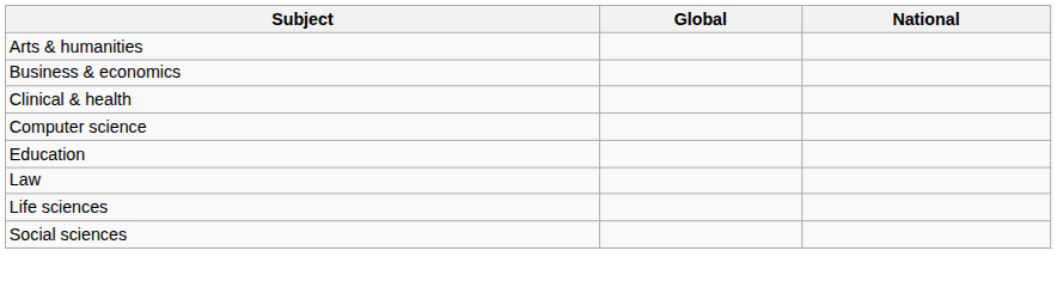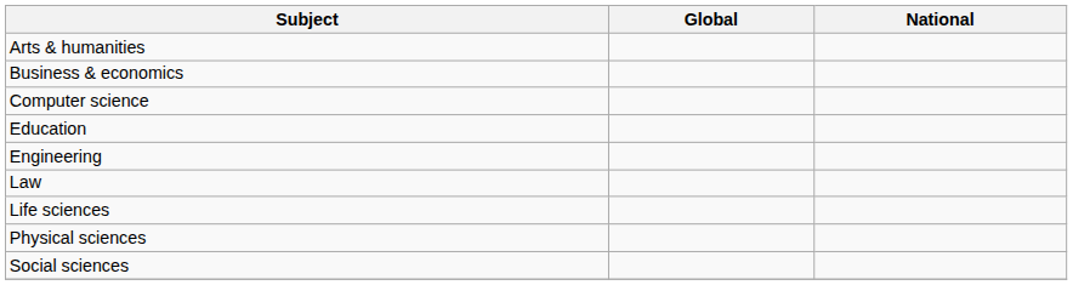 <table class="wikitable sortable" style="width: 100%; font-size: 90%">
 <tr>
 <th>Subject</th>
 <th>Global</th>
 <th>National</th>
 </tr>
 <tr>
 <td>Arts & humanities</td>
 <td data-sort-value="34"></td>
 <td data-sort-value="2"></td>
 </tr>
 <tr>
 <td>Business & economics</td>
 <td data-sort-value="8"></td>
 <td data-sort-value="1"></td>
 </tr>
 <tr>
-<td>Clinical & health</td>
-<td data-sort-value="14"></td>
-<td data-sort-value="1"></td>
-</tr>
-<tr>
 <td>Computer science</td>
 <td data-sort-value="12"></td>
 <td data-sort-value="1"></td>
 </tr>
 <tr>
 <td>Education</td>
 <td data-sort-value="7"></td>
 <td data-sort-value="1"></td>
+</tr>
+<tr>
+<td>Engineering</td>
+<td data-sort-value="15"></td>
+<td data-sort-value="2"></td>
 </tr>
 <tr>
 <td>Law</td>
 <td data-sort-value="33"></td>
 <td data-sort-value="1"></td>
 </tr>
 <tr>
 <td>Life sciences</td>
 <td data-sort-value="12"></td>
 <td data-sort-value="1–2"></td>
 </tr>
 <tr>
+<td>Physical sciences</td>
+<td data-sort-value="14"></td>
+<td data-sort-value="1"></td>
+</tr>
+<tr>
 <td>Social sciences</td>
 <td data-sort-value="21"></td>
 <td data-sort-value="2"></td>
 </tr>
 <tr>
 </tr>
 </table>
